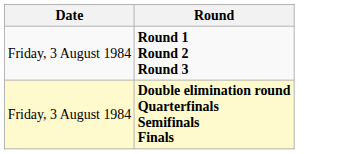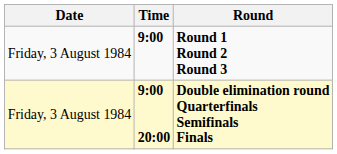 <table class="wikitable">
 <tr>
 <th>Date</th>
+<th>Time</th>
 <th>Round</th>
 </tr>
 <tr>
 <td>Friday, 3 August 1984</td>
+<td><strong>9:00</strong><br> <br> </td>
 <td><strong>Round 1</strong><br><strong>Round 2</strong><br><strong>Round 3</strong></td>
 </tr>
 <tr style=background:lemonchiffon>
 <td>Friday, 3 August 1984</td>
+<td><strong>9:00</strong><br> <br> <br><strong>20:00</strong></td>
 <td><strong>Double elimination round</strong><br><strong>Quarterfinals</strong><br><strong>Semifinals</strong><br><strong>Finals</strong></td>
 </tr>
 </table>
